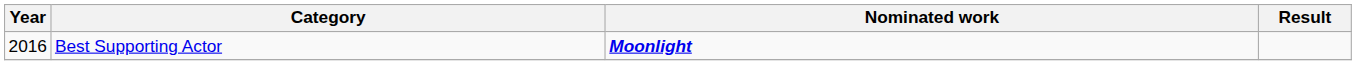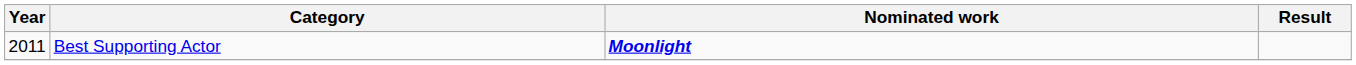 <table class=wikitable>
 <tr>
 <th scope="col" style="width:1em;">Year</th>
 <th scope="col" style="width:33em;">Category</th>
 <th scope="col" style="width:39em;">Nominated work</th>
 <th scope="col" style="width:5em;">Result</th>
 </tr>
 <tr>
-<td>2016</td>
+<td>2011</td>
 <td><a href='#'>Best Supporting Actor</a></td>
 <td><strong><em><a href='#'>Moonlight</a></em></strong></td>
 <td></td>
 </tr>
 <tr>
 </tr>
 </table>
